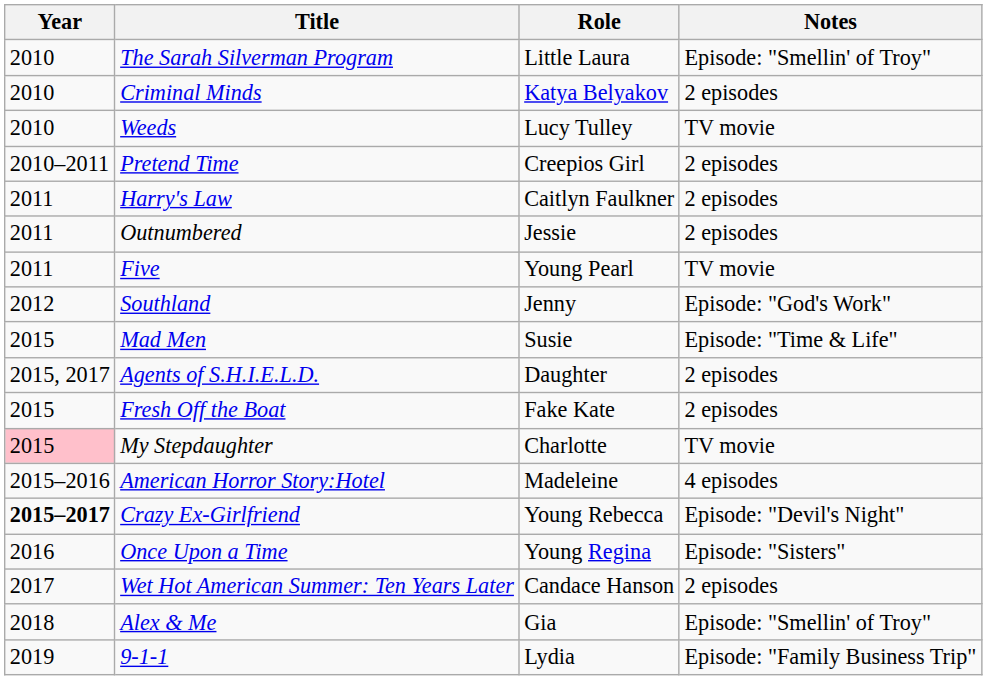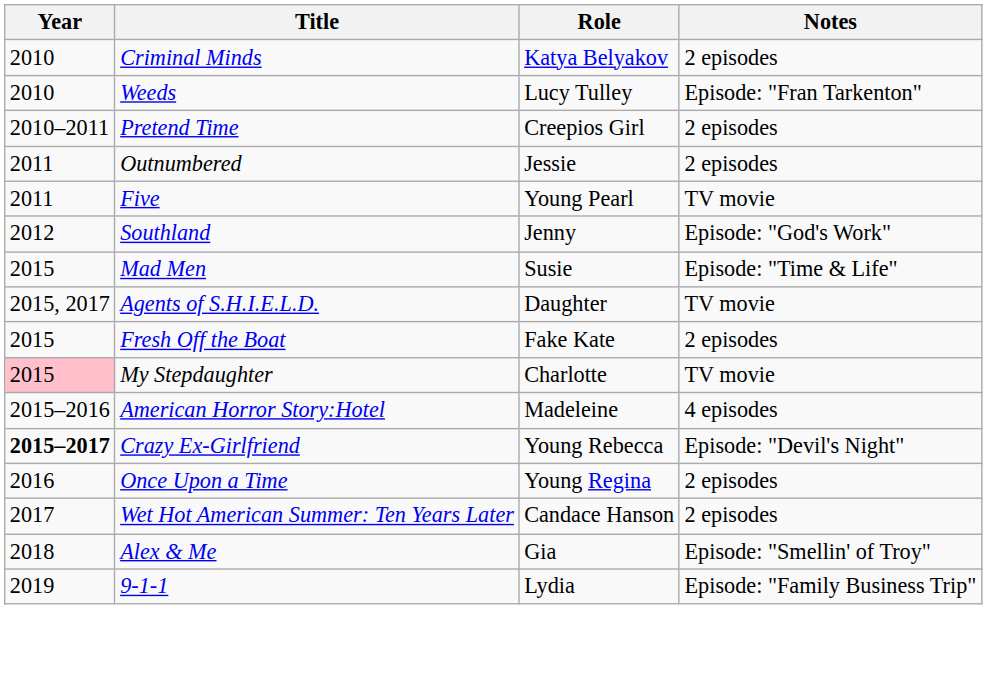 <table class="wikitable sortable">
 <tr>
 <th>Year</th>
 <th>Title</th>
 <th>Role</th>
 <th class="unsortable">Notes</th>
-</tr>
-<tr>
-<td>2010</td>
-<td><em><a href='#'>The Sarah Silverman Program</a></em></td>
-<td>Little Laura</td>
-<td>Episode: "Smellin' of Troy"</td>
 </tr>
 <tr>
 <td>2010</td>
 <td><em><a href='#'>Criminal Minds</a></em></td>
 <td><a href='#'>Katya Belyakov</a></td>
 <td>2 episodes</td>
 </tr>
 <tr>
 <td>2010</td>
 <td><em><a href='#'>Weeds</a></em></td>
 <td>Lucy Tulley</td>
-<td>TV movie</td>
+<td>Episode: "Fran Tarkenton"</td>
 </tr>
 <tr>
 <td>2010–2011</td>
 <td><em><a href='#'>Pretend Time</a></em></td>
 <td>Creepios Girl</td>
-<td>2 episodes</td>
-</tr>
-<tr>
-<td>2011</td>
-<td><em><a href='#'>Harry's Law</a></em></td>
-<td>Caitlyn Faulkner</td>
 <td>2 episodes</td>
 </tr>
 <tr>
 <td>2011</td>
 <td><em>Outnumbered</em></td>
 <td>Jessie</td>
 <td>2 episodes</td>
 </tr>
 <tr>
 <td>2011</td>
 <td><em><a href='#'>Five</a></em></td>
 <td>Young Pearl</td>
 <td>TV movie</td>
 </tr>
 <tr>
 <td>2012</td>
 <td><em><a href='#'>Southland</a></em></td>
 <td>Jenny</td>
 <td>Episode: "God's Work"</td>
 </tr>
 <tr>
 <td>2015</td>
 <td><em><a href='#'>Mad Men</a></em></td>
 <td>Susie</td>
 <td>Episode: "Time & Life"</td>
 </tr>
 <tr>
 <td>2015, 2017</td>
 <td><em><a href='#'>Agents of S.H.I.E.L.D.</a></em></td>
 <td>Daughter</td>
-<td>2 episodes</td>
+<td>TV movie</td>
 </tr>
 <tr>
 <td>2015</td>
 <td><em><a href='#'>Fresh Off the Boat</a></em></td>
 <td>Fake Kate</td>
 <td>2 episodes</td>
 </tr>
 <tr>
 <td style="background: pink;">2015</td>
 <td><em>My Stepdaughter</em></td>
 <td>Charlotte</td>
 <td>TV movie</td>
 </tr>
 <tr>
 <td>2015–2016</td>
 <td><em><a href='#'>American Horror Story:Hotel</a></em></td>
 <td>Madeleine</td>
 <td>4 episodes</td>
 </tr>
 <tr>
 <td><strong>2015–2017</strong></td>
 <td><em><a href='#'>Crazy Ex-Girlfriend</a></em></td>
 <td>Young Rebecca</td>
 <td>Episode: "Devil's Night"</td>
 </tr>
 <tr>
 <td>2016</td>
 <td><em><a href='#'>Once Upon a Time</a></em></td>
 <td>Young <a href='#'>Regina</a></td>
-<td>Episode: "Sisters"</td>
+<td>2 episodes</td>
 </tr>
 <tr>
 <td>2017</td>
 <td><em><a href='#'>Wet Hot American Summer: Ten Years Later</a></em></td>
 <td>Candace Hanson</td>
 <td>2 episodes</td>
 </tr>
 <tr>
 <td>2018</td>
 <td><em><a href='#'>Alex & Me</a></em></td>
 <td>Gia</td>
 <td>Episode: "Smellin' of Troy"</td>
 </tr>
 <tr>
 <td>2019</td>
 <td><em><a href='#'>9-1-1</a></em></td>
 <td>Lydia</td>
 <td>Episode: "Family Business Trip"</td>
 </tr>
 </table>
